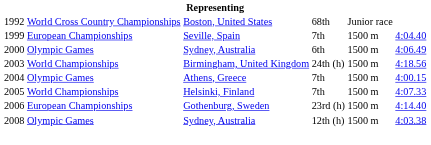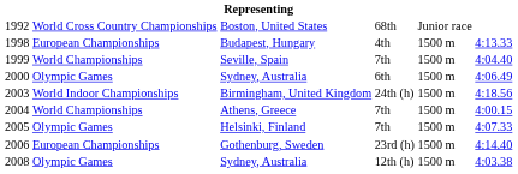 <table>
 <tr>
 <th colspan="6">Representing </th>
 </tr>
 <tr>
 <td>1992</td>
 <td><a href='#'>World Cross Country Championships</a></td>
 <td><a href='#'>Boston, United States</a></td>
 <td>68th</td>
 <td>Junior race</td>
 <td></td>
 </tr>
 <tr>
+<td>1998</td>
+<td><a href='#'>European Championships</a></td>
+<td><a href='#'>Budapest, Hungary</a></td>
+<td>4th</td>
+<td>1500 m</td>
+<td><a href='#'>4:13.33</a></td>
+</tr>
+<tr>
 <td>1999</td>
-<td><a href='#'>European Championships</a></td>
+<td><a href='#'>World Championships</a></td>
 <td><a href='#'>Seville, Spain</a></td>
 <td>7th</td>
 <td>1500 m</td>
 <td><a href='#'>4:04.40</a></td>
 </tr>
 <tr>
 <td>2000</td>
 <td><a href='#'>Olympic Games</a></td>
 <td><a href='#'>Sydney, Australia</a></td>
 <td>6th</td>
 <td>1500 m</td>
 <td><a href='#'>4:06.49</a></td>
 </tr>
 <tr>
 <td>2003</td>
-<td><a href='#'>World Championships</a></td>
+<td><a href='#'>World Indoor Championships</a></td>
 <td><a href='#'>Birmingham, United Kingdom</a></td>
 <td>24th (h)</td>
 <td>1500 m</td>
 <td><a href='#'>4:18.56</a></td>
 </tr>
 <tr>
 <td>2004</td>
-<td><a href='#'>Olympic Games</a></td>
+<td><a href='#'>World Championships</a></td>
 <td><a href='#'>Athens, Greece</a></td>
 <td>7th</td>
 <td>1500 m</td>
 <td><a href='#'>4:00.15</a></td>
 </tr>
 <tr>
 <td>2005</td>
-<td><a href='#'>World Championships</a></td>
+<td><a href='#'>Olympic Games</a></td>
 <td><a href='#'>Helsinki, Finland</a></td>
 <td>7th</td>
 <td>1500 m</td>
 <td><a href='#'>4:07.33</a></td>
 </tr>
 <tr>
 <td>2006</td>
 <td><a href='#'>European Championships</a></td>
 <td><a href='#'>Gothenburg, Sweden</a></td>
 <td>23rd (h)</td>
 <td>1500 m</td>
 <td><a href='#'>4:14.40</a></td>
 </tr>
 <tr>
 <td>2008</td>
 <td><a href='#'>Olympic Games</a></td>
 <td><a href='#'>Sydney, Australia</a></td>
 <td>12th (h)</td>
 <td>1500 m</td>
 <td><a href='#'>4:03.38</a></td>
 </tr>
 </table>
